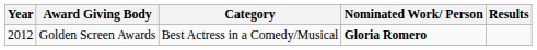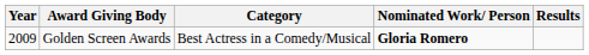 <table class="wikitable">
 <tr>
 <th>Year</th>
 <th>Award Giving Body</th>
 <th>Category</th>
 <th>Nominated Work/ Person</th>
 <th>Results</th>
 </tr>
 <tr>
-<td>2012</td>
+<td>2009</td>
 <td>Golden Screen Awards</td>
 <td>Best Actress in a Comedy/Musical</td>
 <td><strong>Gloria Romero</strong></td>
 <td></td>
 </tr>
 </table>
